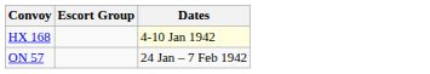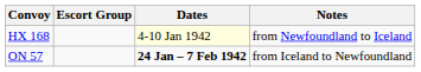 <table class="wikitable">
 <tr>
 <th>Convoy</th>
 <th>Escort Group</th>
 <th>Dates</th>
+<th>Notes</th>
 </tr>
 <tr>
 <td><a href='#'>HX 168</a></td>
 <td></td>
 <td style="background: lightyellow;">4-10 Jan 1942</td>
+<td>from <a href='#'>Newfoundland</a> to <a href='#'>Iceland</a></td>
 </tr>
 <tr>
 <td><a href='#'>ON 57</a></td>
 <td></td>
-<td>24 Jan – 7 Feb 1942</td>
+<td><strong>24 Jan – 7 Feb 1942</strong></td>
+<td>from Iceland to Newfoundland</td>
 </tr>
 </table>
